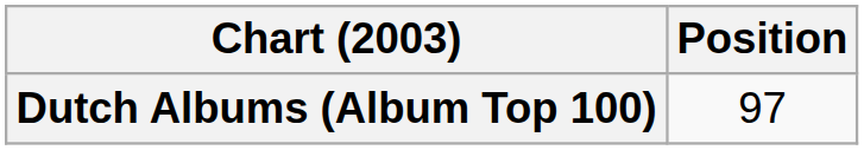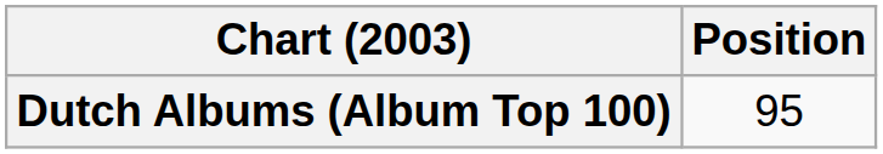 <table class="wikitable plainrowheaders" style="text-align:center">
 <tr>
 <th scope="col">Chart (2003)</th>
 <th scope="col">Position</th>
 </tr>
 <tr>
 <th scope="row">Dutch Albums (Album Top 100)</th>
-<td>97</td>
+<td>95</td>
 </tr>
 </table>
